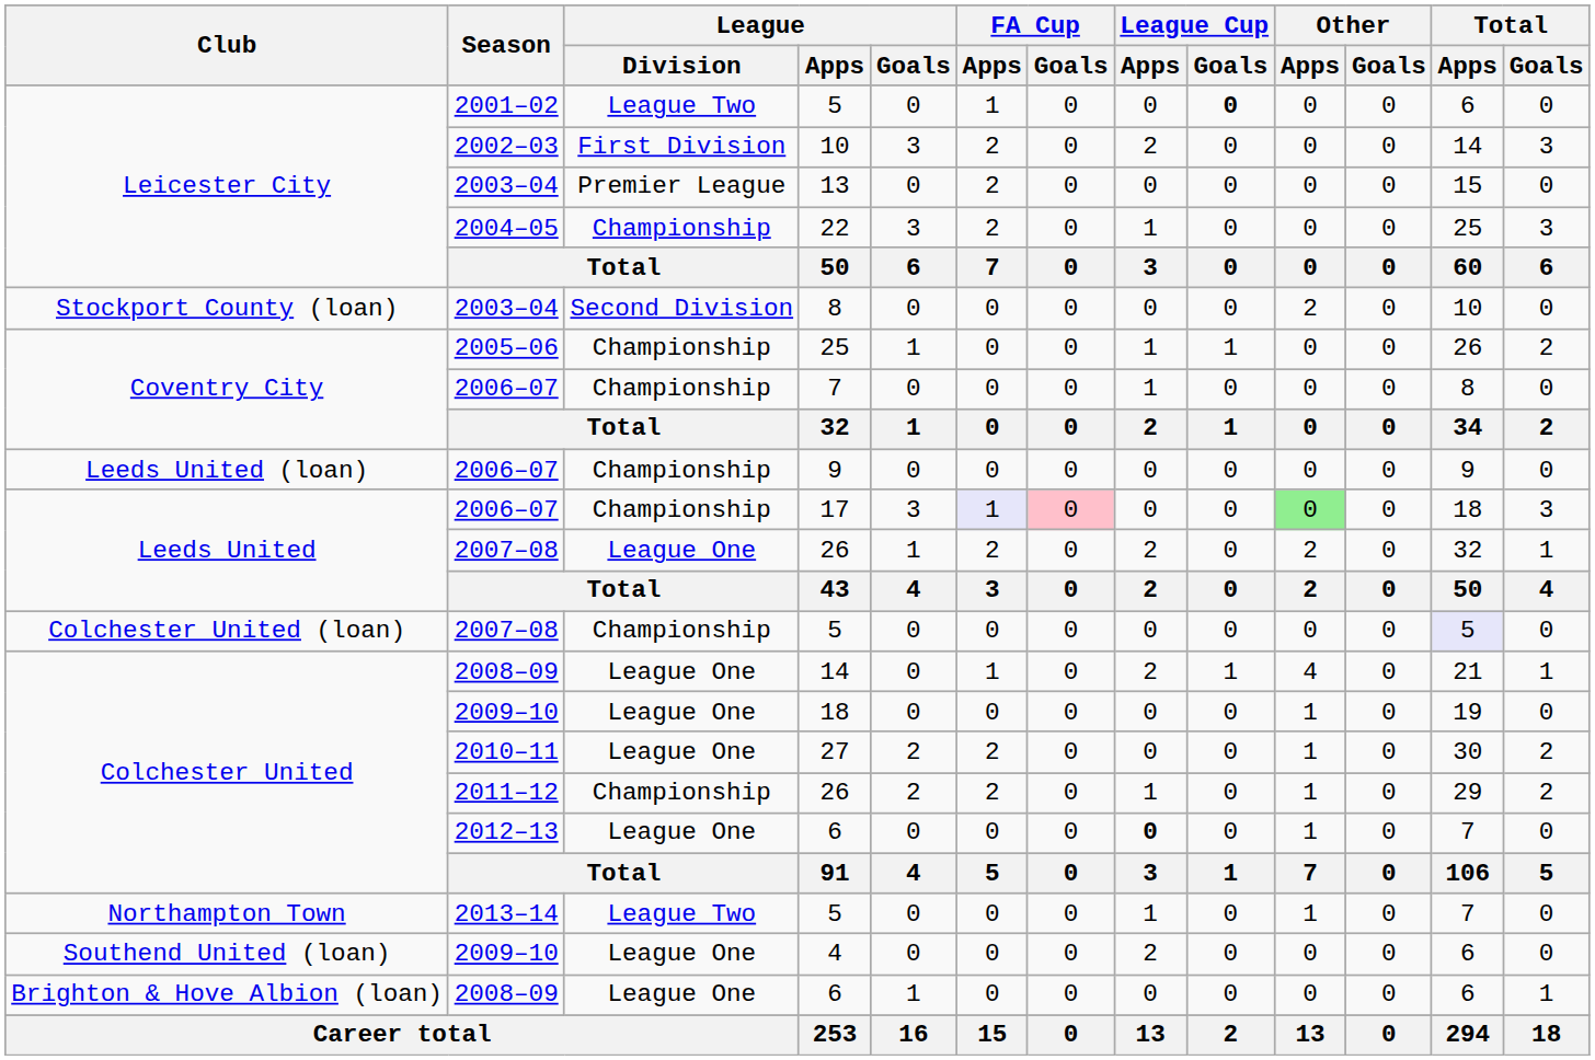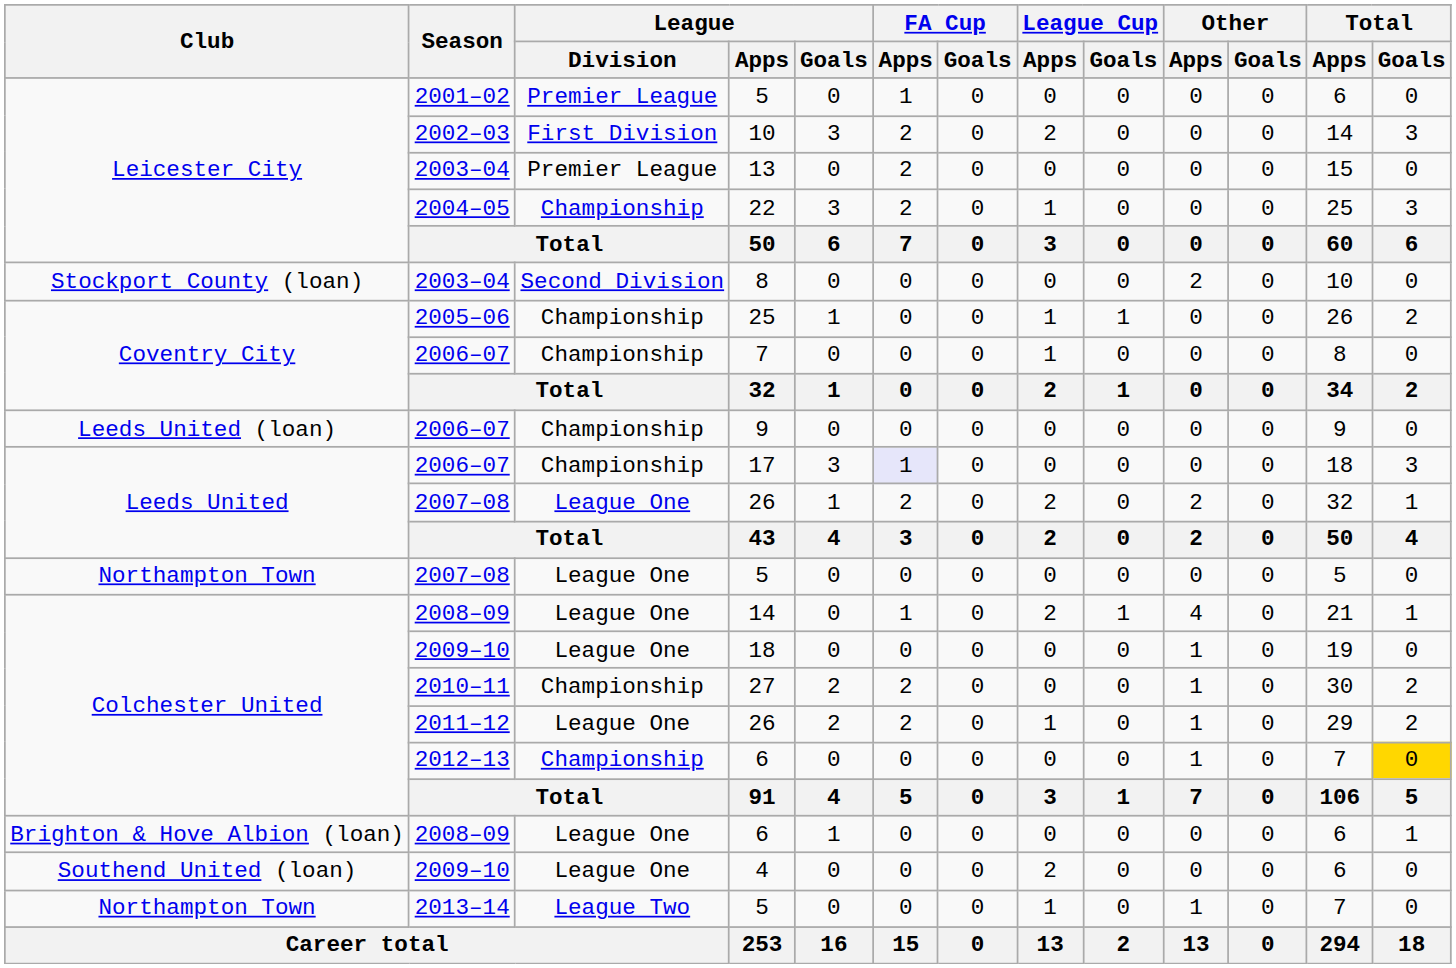 <table class="wikitable" style="text-align: center;">
 <tr>
 <th rowspan=2>Club</th>
 <th rowspan=2>Season</th>
 <th colspan=3>League</th>
 <th colspan=2><a href='#'>FA Cup</a></th>
 <th colspan=2><a href='#'>League Cup</a></th>
 <th colspan=2>Other</th>
 <th colspan=2>Total</th>
 </tr>
 <tr>
 <th>Division</th>
 <th>Apps</th>
 <th>Goals</th>
 <th>Apps</th>
 <th>Goals</th>
 <th>Apps</th>
 <th>Goals</th>
 <th>Apps</th>
 <th>Goals</th>
 <th>Apps</th>
 <th>Goals</th>
 </tr>
 <tr>
 <td rowspan=5><a href='#'>Leicester City</a></td>
 <td><a href='#'>2001–02</a></td>
-<td><a href='#'>League Two</a></td>
+<td><a href='#'>Premier League</a></td>
 <td>5</td>
 <td>0</td>
 <td>1</td>
 <td>0</td>
 <td>0</td>
-<td><strong>0</strong></td>
+<td>0</td>
 <td>0</td>
 <td>0</td>
 <td>6</td>
 <td>0</td>
 </tr>
 <tr>
 <td><a href='#'>2002–03</a></td>
 <td><a href='#'>First Division</a></td>
 <td>10</td>
 <td>3</td>
 <td>2</td>
 <td>0</td>
 <td>2</td>
 <td>0</td>
 <td>0</td>
 <td>0</td>
 <td>14</td>
 <td>3</td>
 </tr>
 <tr>
 <td><a href='#'>2003–04</a></td>
 <td>Premier League</td>
 <td>13</td>
 <td>0</td>
 <td>2</td>
 <td>0</td>
 <td>0</td>
 <td>0</td>
 <td>0</td>
 <td>0</td>
 <td>15</td>
 <td>0</td>
 </tr>
 <tr>
 <td><a href='#'>2004–05</a></td>
 <td><a href='#'>Championship</a></td>
 <td>22</td>
 <td>3</td>
 <td>2</td>
 <td>0</td>
 <td>1</td>
 <td>0</td>
 <td>0</td>
 <td>0</td>
 <td>25</td>
 <td>3</td>
 </tr>
 <tr>
 <th colspan=2>Total</th>
 <th>50</th>
 <th>6</th>
 <th>7</th>
 <th>0</th>
 <th>3</th>
 <th>0</th>
 <th>0</th>
 <th>0</th>
 <th>60</th>
 <th>6</th>
 </tr>
 <tr>
 <td><a href='#'>Stockport County</a> (loan)</td>
 <td><a href='#'>2003–04</a></td>
 <td><a href='#'>Second Division</a></td>
 <td>8</td>
 <td>0</td>
 <td>0</td>
 <td>0</td>
 <td>0</td>
 <td>0</td>
 <td>2</td>
 <td>0</td>
 <td>10</td>
 <td>0</td>
 </tr>
 <tr>
 <td rowspan=3><a href='#'>Coventry City</a></td>
 <td><a href='#'>2005–06</a></td>
 <td>Championship</td>
 <td>25</td>
 <td>1</td>
 <td>0</td>
 <td>0</td>
 <td>1</td>
 <td>1</td>
 <td>0</td>
 <td>0</td>
 <td>26</td>
 <td>2</td>
 </tr>
 <tr>
 <td><a href='#'>2006–07</a></td>
 <td>Championship</td>
 <td>7</td>
 <td>0</td>
 <td>0</td>
 <td>0</td>
 <td>1</td>
 <td>0</td>
 <td>0</td>
 <td>0</td>
 <td>8</td>
 <td>0</td>
 </tr>
 <tr>
 <th colspan=2>Total</th>
 <th>32</th>
 <th>1</th>
 <th>0</th>
 <th>0</th>
 <th>2</th>
 <th>1</th>
 <th>0</th>
 <th>0</th>
 <th>34</th>
 <th>2</th>
 </tr>
 <tr>
 <td><a href='#'>Leeds United</a> (loan)</td>
 <td><a href='#'>2006–07</a></td>
 <td>Championship</td>
 <td>9</td>
 <td>0</td>
 <td>0</td>
 <td>0</td>
 <td>0</td>
 <td>0</td>
 <td>0</td>
 <td>0</td>
 <td>9</td>
 <td>0</td>
 </tr>
 <tr>
 <td rowspan=3><a href='#'>Leeds United</a></td>
 <td><a href='#'>2006–07</a></td>
 <td>Championship</td>
 <td>17</td>
 <td>3</td>
 <td style="background: lavender;">1</td>
-<td style="background: pink;">0</td>
 <td>0</td>
 <td>0</td>
-<td style="background: lightgreen;">0</td>
+<td>0</td>
+<td>0</td>
 <td>0</td>
 <td>18</td>
 <td>3</td>
 </tr>
 <tr>
 <td><a href='#'>2007–08</a></td>
 <td><a href='#'>League One</a></td>
 <td>26</td>
 <td>1</td>
 <td>2</td>
 <td>0</td>
 <td>2</td>
 <td>0</td>
 <td>2</td>
 <td>0</td>
 <td>32</td>
 <td>1</td>
 </tr>
 <tr>
 <th colspan=2>Total</th>
 <th>43</th>
 <th>4</th>
 <th>3</th>
 <th>0</th>
 <th>2</th>
 <th>0</th>
 <th>2</th>
 <th>0</th>
 <th>50</th>
 <th>4</th>
 </tr>
 <tr>
-<td><a href='#'>Colchester United</a> (loan)</td>
+<td><a href='#'>Northampton Town</a></td>
 <td><a href='#'>2007–08</a></td>
-<td>Championship</td>
+<td>League One</td>
 <td>5</td>
 <td>0</td>
 <td>0</td>
 <td>0</td>
 <td>0</td>
 <td>0</td>
 <td>0</td>
 <td>0</td>
-<td style="background: lavender;">5</td>
+<td>5</td>
 <td>0</td>
 </tr>
 <tr>
 <td rowspan=6><a href='#'>Colchester United</a></td>
 <td><a href='#'>2008–09</a></td>
 <td>League One</td>
 <td>14</td>
 <td>0</td>
 <td>1</td>
 <td>0</td>
 <td>2</td>
 <td>1</td>
 <td>4</td>
 <td>0</td>
 <td>21</td>
 <td>1</td>
 </tr>
 <tr>
 <td><a href='#'>2009–10</a></td>
 <td>League One</td>
 <td>18</td>
 <td>0</td>
 <td>0</td>
 <td>0</td>
 <td>0</td>
 <td>0</td>
 <td>1</td>
 <td>0</td>
 <td>19</td>
 <td>0</td>
 </tr>
 <tr>
 <td><a href='#'>2010–11</a></td>
-<td>League One</td>
+<td>Championship</td>
 <td>27</td>
 <td>2</td>
 <td>2</td>
 <td>0</td>
 <td>0</td>
 <td>0</td>
 <td>1</td>
 <td>0</td>
 <td>30</td>
 <td>2</td>
 </tr>
 <tr>
 <td><a href='#'>2011–12</a></td>
-<td>Championship</td>
+<td>League One</td>
 <td>26</td>
 <td>2</td>
 <td>2</td>
 <td>0</td>
 <td>1</td>
 <td>0</td>
 <td>1</td>
 <td>0</td>
 <td>29</td>
 <td>2</td>
 </tr>
 <tr>
 <td><a href='#'>2012–13</a></td>
-<td>League One</td>
+<td><a href='#'>Championship</a></td>
 <td>6</td>
 <td>0</td>
 <td>0</td>
 <td>0</td>
-<td><strong>0</strong></td>
+<td>0</td>
 <td>0</td>
 <td>1</td>
 <td>0</td>
 <td>7</td>
-<td>0</td>
+<td style="background: gold;">0</td>
 </tr>
 <tr>
 <th colspan=2>Total</th>
 <th>91</th>
 <th>4</th>
 <th>5</th>
 <th>0</th>
 <th>3</th>
 <th>1</th>
 <th>7</th>
 <th>0</th>
 <th>106</th>
 <th>5</th>
+</tr>
+<tr>
+<td><a href='#'>Brighton & Hove Albion</a> (loan)</td>
+<td><a href='#'>2008–09</a></td>
+<td>League One</td>
+<td>6</td>
+<td>1</td>
+<td>0</td>
+<td>0</td>
+<td>0</td>
+<td>0</td>
+<td>0</td>
+<td>0</td>
+<td>6</td>
+<td>1</td>
+</tr>
+<tr>
+<td><a href='#'>Southend United</a> (loan)</td>
+<td><a href='#'>2009–10</a></td>
+<td>League One</td>
+<td>4</td>
+<td>0</td>
+<td>0</td>
+<td>0</td>
+<td>2</td>
+<td>0</td>
+<td>0</td>
+<td>0</td>
+<td>6</td>
+<td>0</td>
 </tr>
 <tr>
 <td><a href='#'>Northampton Town</a></td>
 <td><a href='#'>2013–14</a></td>
 <td><a href='#'>League Two</a></td>
 <td>5</td>
 <td>0</td>
 <td>0</td>
 <td>0</td>
 <td>1</td>
 <td>0</td>
 <td>1</td>
 <td>0</td>
 <td>7</td>
 <td>0</td>
 </tr>
 <tr>
-<td><a href='#'>Southend United</a> (loan)</td>
-<td><a href='#'>2009–10</a></td>
-<td>League One</td>
-<td>4</td>
-<td>0</td>
-<td>0</td>
-<td>0</td>
-<td>2</td>
-<td>0</td>
-<td>0</td>
-<td>0</td>
-<td>6</td>
-<td>0</td>
-</tr>
-<tr>
-<td><a href='#'>Brighton & Hove Albion</a> (loan)</td>
-<td><a href='#'>2008–09</a></td>
-<td>League One</td>
-<td>6</td>
-<td>1</td>
-<td>0</td>
-<td>0</td>
-<td>0</td>
-<td>0</td>
-<td>0</td>
-<td>0</td>
-<td>6</td>
-<td>1</td>
-</tr>
-<tr>
 <th colspan="3">Career total</th>
 <th>253</th>
 <th>16</th>
 <th>15</th>
 <th>0</th>
 <th>13</th>
 <th>2</th>
 <th>13</th>
 <th>0</th>
 <th>294</th>
 <th>18</th>
 </tr>
 </table>
